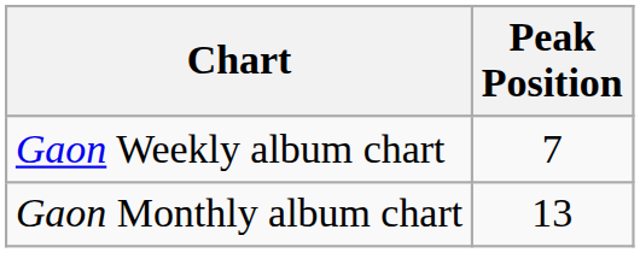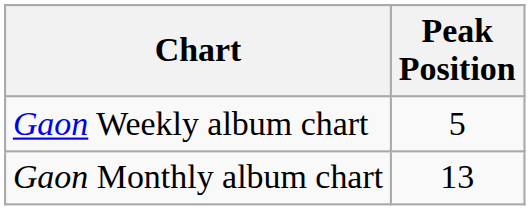 <table class="wikitable sortable">
 <tr>
 <th>Chart</th>
 <th>Peak<br>Position</th>
 </tr>
 <tr>
 <td><em><a href='#'>Gaon</a></em> Weekly album chart</td>
-<td align="center">7</td>
+<td align="center">5</td>
 </tr>
 <tr>
 <td><em>Gaon</em> Monthly album chart</td>
 <td align="center">13</td>
 </tr>
 </table>
